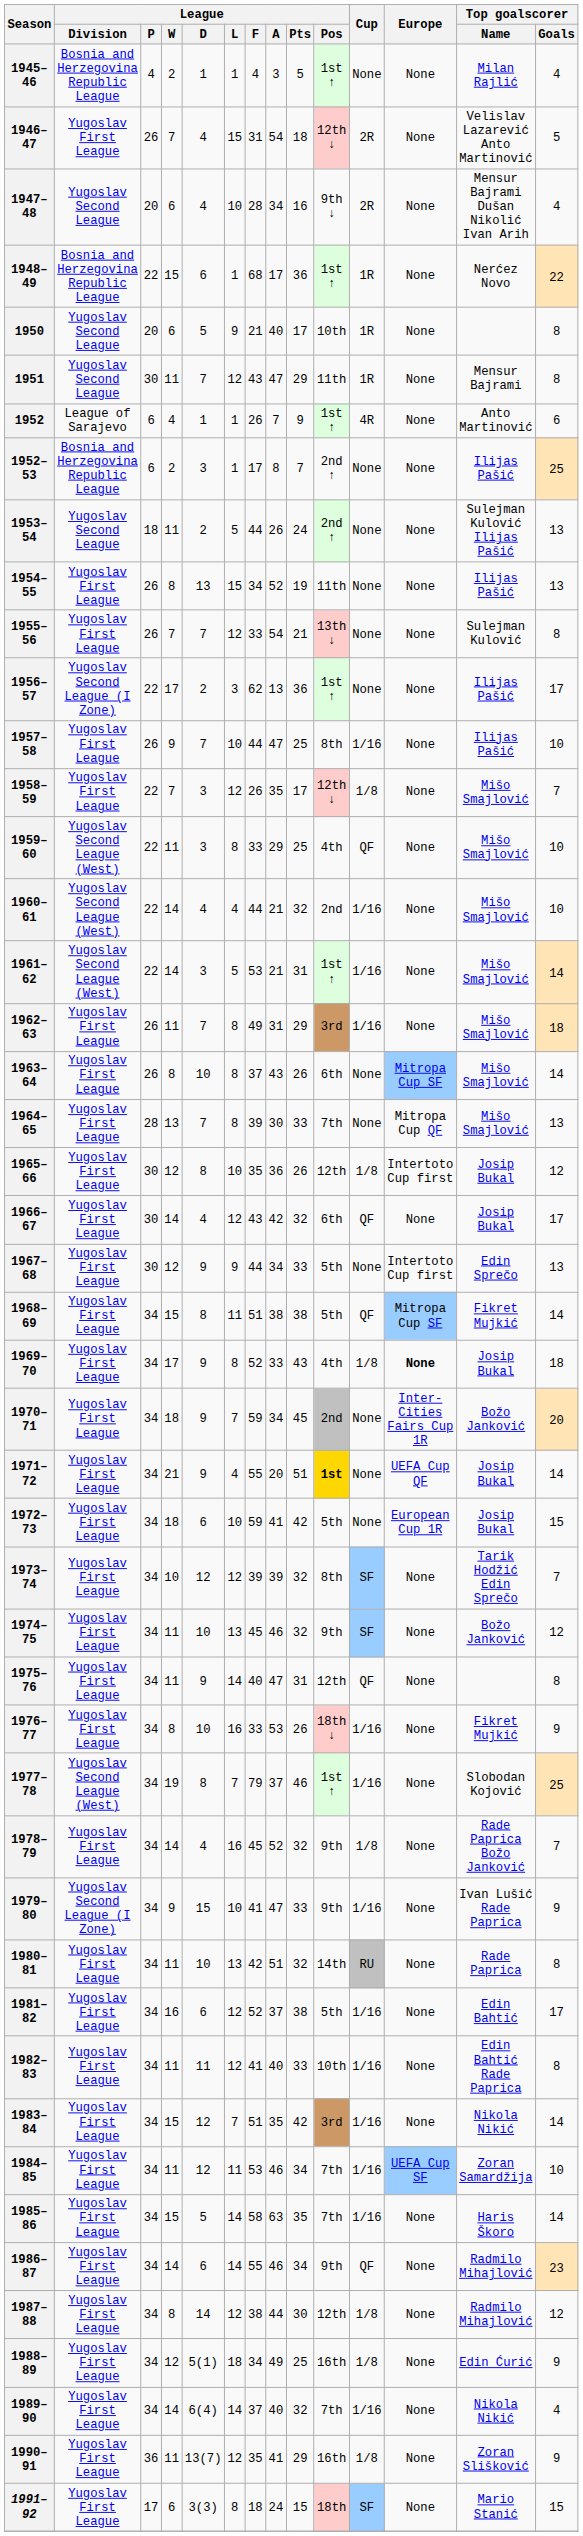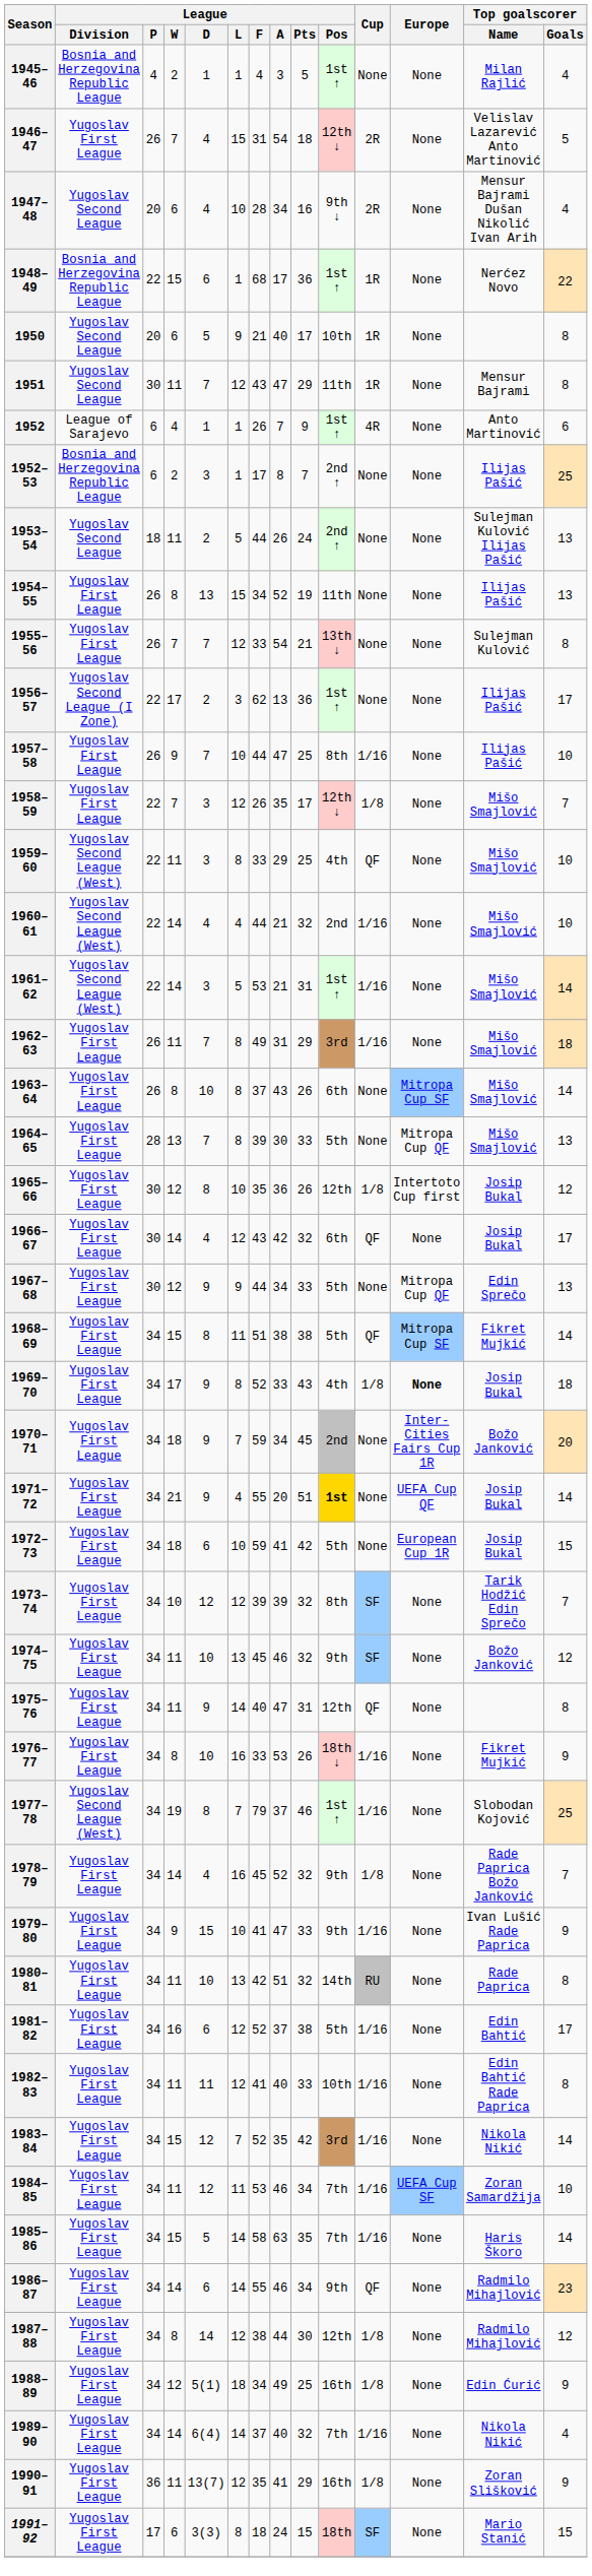 <table class="wikitable" style="text-align: center">
 <tr>
 <th rowspan="2">Season</th>
 <th colspan="9">League</th>
 <th rowspan="2">Cup</th>
 <th rowspan="2">Europe</th>
 <th colspan="2">Top goalscorer</th>
 </tr>
 <tr>
 <th>Division</th>
 <th width="20">P</th>
 <th width="20">W</th>
 <th width="20">D</th>
 <th width="20">L</th>
 <th width="20">F</th>
 <th width="20">A</th>
 <th width="20">Pts</th>
 <th>Pos</th>
 <th>Name</th>
 <th>Goals</th>
 </tr>
 <tr>
 <th>1945–46 </th>
 <td><a href='#'>Bosnia and Herzegovina Republic League</a></td>
 <td>4</td>
 <td>2</td>
 <td>1</td>
 <td>1</td>
 <td>4</td>
 <td>3</td>
 <td>5</td>
 <td bgcolor="#DDFFDD">1st ↑</td>
 <td>None</td>
 <td>None</td>
 <td><a href='#'>Milan Rajlić</a></td>
 <td>4</td>
 </tr>
 <tr>
 <th>1946–47 </th>
 <td><a href='#'>Yugoslav First League</a></td>
 <td>26</td>
 <td>7</td>
 <td>4</td>
 <td>15</td>
 <td>31</td>
 <td>54</td>
 <td>18</td>
 <td bgcolor=#FFCCCC>12th ↓</td>
 <td>2R</td>
 <td>None</td>
 <td>Velislav Lazarević <br> Anto Martinović</td>
 <td>5</td>
 </tr>
 <tr>
 <th>1947–48 </th>
 <td><a href='#'>Yugoslav Second League</a></td>
 <td>20</td>
 <td>6</td>
 <td>4</td>
 <td>10</td>
 <td>28</td>
 <td>34</td>
 <td>16</td>
 <td>9th ↓</td>
 <td>2R</td>
 <td>None</td>
 <td>Mensur Bajrami <br> Dušan Nikolić <br> Ivan Arih</td>
 <td>4</td>
 </tr>
 <tr>
 <th>1948–49 </th>
 <td><a href='#'>Bosnia and Herzegovina Republic League</a></td>
 <td>22</td>
 <td>15</td>
 <td>6</td>
 <td>1</td>
 <td>68</td>
 <td>17</td>
 <td>36</td>
 <td bgcolor="#DDFFDD">1st ↑</td>
 <td>1R</td>
 <td>None</td>
 <td>Nerćez Novo</td>
 <td bgcolor=Moccasin>22<sup></sup></td>
 </tr>
 <tr>
 <th>1950 </th>
 <td><a href='#'>Yugoslav Second League</a></td>
 <td>20</td>
 <td>6</td>
 <td>5</td>
 <td>9</td>
 <td>21</td>
 <td>40</td>
 <td>17</td>
 <td>10th</td>
 <td>1R</td>
 <td>None</td>
 <td></td>
 <td>8</td>
 </tr>
 <tr>
 <th>1951 </th>
 <td><a href='#'>Yugoslav Second League</a></td>
 <td>30</td>
 <td>11</td>
 <td>7</td>
 <td>12</td>
 <td>43</td>
 <td>47</td>
 <td>29</td>
 <td>11th</td>
 <td>1R</td>
 <td>None</td>
 <td>Mensur Bajrami</td>
 <td>8</td>
 </tr>
 <tr>
 <th>1952 </th>
 <td>League of Sarajevo</td>
 <td>6</td>
 <td>4</td>
 <td>1</td>
 <td>1</td>
 <td>26</td>
 <td>7</td>
 <td>9</td>
 <td bgcolor="#DDFFDD">1st ↑</td>
 <td>4R</td>
 <td>None</td>
 <td>Anto Martinović</td>
 <td>6</td>
 </tr>
 <tr>
 <th>1952–53 </th>
 <td><a href='#'>Bosnia and Herzegovina Republic League</a></td>
 <td>6</td>
 <td>2</td>
 <td>3</td>
 <td>1</td>
 <td>17</td>
 <td>8</td>
 <td>7</td>
 <td>2nd ↑</td>
 <td>None</td>
 <td>None</td>
 <td><a href='#'>Ilijas Pašić</a></td>
 <td bgcolor=Moccasin>25<sup></sup></td>
 </tr>
 <tr>
 <th>1953–54 </th>
 <td><a href='#'>Yugoslav Second League</a></td>
 <td>18</td>
 <td>11</td>
 <td>2</td>
 <td>5</td>
 <td>44</td>
 <td>26</td>
 <td>24</td>
 <td bgcolor="#DDFFDD">2nd ↑</td>
 <td>None</td>
 <td>None</td>
 <td>Sulejman Kulović <br> <a href='#'>Ilijas Pašić</a></td>
 <td>13</td>
 </tr>
 <tr>
 <th>1954–55 </th>
 <td><a href='#'>Yugoslav First League</a></td>
 <td>26</td>
 <td>8</td>
 <td>13</td>
 <td>15</td>
 <td>34</td>
 <td>52</td>
 <td>19</td>
 <td>11th</td>
 <td>None</td>
 <td>None</td>
 <td><a href='#'>Ilijas Pašić</a></td>
 <td>13</td>
 </tr>
 <tr>
 <th>1955–56 </th>
 <td><a href='#'>Yugoslav First League</a></td>
 <td>26</td>
 <td>7</td>
 <td>7</td>
 <td>12</td>
 <td>33</td>
 <td>54</td>
 <td>21</td>
 <td bgcolor=#FFCCCC>13th ↓</td>
 <td>None</td>
 <td>None</td>
 <td>Sulejman Kulović</td>
 <td>8</td>
 </tr>
 <tr>
 <th>1956–57 </th>
 <td><a href='#'>Yugoslav Second League (I Zone)</a></td>
 <td>22</td>
 <td>17</td>
 <td>2</td>
 <td>3</td>
 <td>62</td>
 <td>13</td>
 <td>36</td>
 <td bgcolor="#DDFFDD">1st ↑</td>
 <td>None</td>
 <td>None</td>
 <td><a href='#'>Ilijas Pašić</a></td>
 <td>17</td>
 </tr>
 <tr>
 <th>1957–58 </th>
 <td><a href='#'>Yugoslav First League</a></td>
 <td>26</td>
 <td>9</td>
 <td>7</td>
 <td>10</td>
 <td>44</td>
 <td>47</td>
 <td>25</td>
 <td>8th</td>
 <td>1/16</td>
 <td>None</td>
 <td><a href='#'>Ilijas Pašić</a></td>
 <td>10</td>
 </tr>
 <tr>
 <th>1958–59 </th>
 <td><a href='#'>Yugoslav First League</a></td>
 <td>22</td>
 <td>7</td>
 <td>3</td>
 <td>12</td>
 <td>26</td>
 <td>35</td>
 <td>17</td>
 <td bgcolor=#FFCCCC>12th ↓</td>
 <td>1/8</td>
 <td>None</td>
 <td><a href='#'>Mišo Smajlović</a></td>
 <td>7</td>
 </tr>
 <tr>
 <th>1959–60 </th>
 <td><a href='#'>Yugoslav Second League (West)</a></td>
 <td>22</td>
 <td>11</td>
 <td>3</td>
 <td>8</td>
 <td>33</td>
 <td>29</td>
 <td>25</td>
 <td>4th</td>
 <td>QF</td>
 <td>None</td>
 <td><a href='#'>Mišo Smajlović</a></td>
 <td>10</td>
 </tr>
 <tr>
 <th>1960–61 </th>
 <td><a href='#'>Yugoslav Second League (West)</a></td>
 <td>22</td>
 <td>14</td>
 <td>4</td>
 <td>4</td>
 <td>44</td>
 <td>21</td>
 <td>32</td>
 <td>2nd</td>
 <td>1/16</td>
 <td>None</td>
 <td><a href='#'>Mišo Smajlović</a></td>
 <td>10</td>
 </tr>
 <tr>
 <th>1961–62 </th>
 <td><a href='#'>Yugoslav Second League (West)</a></td>
 <td>22</td>
 <td>14</td>
 <td>3</td>
 <td>5</td>
 <td>53</td>
 <td>21</td>
 <td>31</td>
 <td bgcolor=#DDFFDD>1st ↑</td>
 <td>1/16</td>
 <td>None</td>
 <td><a href='#'>Mišo Smajlović</a></td>
 <td bgcolor=Moccasin>14<sup></sup></td>
 </tr>
 <tr>
 <th>1962–63 </th>
 <td><a href='#'>Yugoslav First League</a></td>
 <td>26</td>
 <td>11</td>
 <td>7</td>
 <td>8</td>
 <td>49</td>
 <td>31</td>
 <td>29</td>
 <td bgcolor=#cc9966>3rd</td>
 <td>1/16</td>
 <td>None</td>
 <td><a href='#'>Mišo Smajlović</a></td>
 <td bgcolor=Moccasin>18<sup></sup></td>
 </tr>
 <tr>
 <th>1963–64 </th>
 <td><a href='#'>Yugoslav First League</a></td>
 <td>26</td>
 <td>8</td>
 <td>10</td>
 <td>8</td>
 <td>37</td>
 <td>43</td>
 <td>26</td>
 <td>6th</td>
 <td>None</td>
 <td bgcolor="#9acdff"><a href='#'>Mitropa Cup SF</a></td>
 <td><a href='#'>Mišo Smajlović</a></td>
 <td>14</td>
 </tr>
 <tr>
 <th>1964–65 </th>
 <td><a href='#'>Yugoslav First League</a></td>
 <td>28</td>
 <td>13</td>
 <td>7</td>
 <td>8</td>
 <td>39</td>
 <td>30</td>
 <td>33</td>
-<td>7th</td>
+<td>5th</td>
 <td>None</td>
 <td>Mitropa Cup <a href='#'>QF</a></td>
 <td><a href='#'>Mišo Smajlović</a></td>
 <td>13</td>
 </tr>
 <tr>
 <th>1965–66  </th>
 <td><a href='#'>Yugoslav First League</a></td>
 <td>30</td>
 <td>12</td>
 <td>8</td>
 <td>10</td>
 <td>35</td>
 <td>36</td>
 <td>26</td>
 <td>12th</td>
 <td>1/8</td>
 <td>Intertoto Cup first</td>
 <td><a href='#'>Josip Bukal</a></td>
 <td>12</td>
 </tr>
 <tr>
 <th>1966–67 </th>
 <td><a href='#'>Yugoslav First League</a></td>
 <td>30</td>
 <td>14</td>
 <td>4</td>
 <td>12</td>
 <td>43</td>
 <td>42</td>
 <td>32</td>
 <td>6th</td>
 <td>QF</td>
 <td>None</td>
 <td><a href='#'>Josip Bukal</a></td>
 <td>17</td>
 </tr>
 <tr>
 <th>1967–68 </th>
 <td><a href='#'>Yugoslav First League</a></td>
 <td>30</td>
 <td>12</td>
 <td>9</td>
 <td>9</td>
 <td>44</td>
 <td>34</td>
 <td>33</td>
 <td>5th</td>
 <td>None</td>
-<td>Intertoto Cup first</td>
+<td>Mitropa Cup <a href='#'>QF</a></td>
 <td><a href='#'>Edin Sprečo</a></td>
 <td>13</td>
 </tr>
 <tr>
 <th>1968–69 </th>
 <td><a href='#'>Yugoslav First League</a></td>
 <td>34</td>
 <td>15</td>
 <td>8</td>
 <td>11</td>
 <td>51</td>
 <td>38</td>
 <td>38</td>
 <td>5th</td>
 <td>QF</td>
 <td bgcolor="#9acdff">Mitropa Cup <a href='#'>SF</a></td>
 <td><a href='#'>Fikret Mujkić</a></td>
 <td>14</td>
 </tr>
 <tr>
 <th>1969–70 </th>
 <td><a href='#'>Yugoslav First League</a></td>
 <td>34</td>
 <td>17</td>
 <td>9</td>
 <td>8</td>
 <td>52</td>
 <td>33</td>
 <td>43</td>
 <td>4th</td>
 <td>1/8</td>
 <td><strong>None</strong></td>
 <td><a href='#'>Josip Bukal</a></td>
 <td>18</td>
 </tr>
 <tr>
 <th>1970–71 </th>
 <td><a href='#'>Yugoslav First League</a></td>
 <td>34</td>
 <td>18</td>
 <td>9</td>
 <td>7</td>
 <td>59</td>
 <td>34</td>
 <td>45</td>
 <td bgcolor=silver>2nd</td>
 <td>None</td>
 <td><a href='#'>Inter-Cities Fairs Cup 1R</a></td>
 <td><a href='#'>Božo Janković</a></td>
 <td bgcolor=Moccasin>20<sup></sup></td>
 </tr>
 <tr>
 <th>1971–72 </th>
 <td><a href='#'>Yugoslav First League</a></td>
 <td>34</td>
 <td>21</td>
 <td>9</td>
 <td>4</td>
 <td>55</td>
 <td>20</td>
 <td>51</td>
 <td bgcolor=gold><strong>1st</strong></td>
 <td>None</td>
 <td><a href='#'>UEFA Cup QF</a></td>
 <td><a href='#'>Josip Bukal</a></td>
 <td>14</td>
 </tr>
 <tr>
 <th>1972–73 </th>
 <td><a href='#'>Yugoslav First League</a></td>
 <td>34</td>
 <td>18</td>
 <td>6</td>
 <td>10</td>
 <td>59</td>
 <td>41</td>
 <td>42</td>
 <td>5th</td>
 <td>None</td>
 <td><a href='#'>European Cup 1R</a></td>
 <td><a href='#'>Josip Bukal</a></td>
 <td>15</td>
 </tr>
 <tr>
 <th>1973–74 </th>
 <td><a href='#'>Yugoslav First League</a></td>
 <td>34</td>
 <td>10</td>
 <td>12</td>
 <td>12</td>
 <td>39</td>
 <td>39</td>
 <td>32</td>
 <td>8th</td>
 <td bgcolor="#9acdff">SF</td>
 <td>None</td>
 <td><a href='#'>Tarik Hodžić</a> <br> <a href='#'>Edin Sprečo</a></td>
 <td>7</td>
 </tr>
 <tr>
 <th>1974–75 </th>
 <td><a href='#'>Yugoslav First League</a></td>
 <td>34</td>
 <td>11</td>
 <td>10</td>
 <td>13</td>
 <td>45</td>
 <td>46</td>
 <td>32</td>
 <td>9th</td>
 <td bgcolor="#9acdff">SF</td>
 <td>None</td>
 <td><a href='#'>Božo Janković</a></td>
 <td>12</td>
 </tr>
 <tr>
 <th>1975–76 </th>
 <td><a href='#'>Yugoslav First League</a></td>
 <td>34</td>
 <td>11</td>
 <td>9</td>
 <td>14</td>
 <td>40</td>
 <td>47</td>
 <td>31</td>
 <td>12th</td>
 <td>QF</td>
 <td>None</td>
 <td></td>
 <td>8</td>
 </tr>
 <tr>
 <th>1976–77 </th>
 <td><a href='#'>Yugoslav First League</a></td>
 <td>34</td>
 <td>8</td>
 <td>10</td>
 <td>16</td>
 <td>33</td>
 <td>53</td>
 <td>26</td>
 <td bgcolor=#FFCCCC>18th ↓</td>
 <td>1/16</td>
 <td>None</td>
 <td><a href='#'>Fikret Mujkić</a></td>
 <td>9</td>
 </tr>
 <tr>
 <th>1977–78 </th>
 <td><a href='#'>Yugoslav Second League (West)</a></td>
 <td>34</td>
 <td>19</td>
 <td>8</td>
 <td>7</td>
 <td>79</td>
 <td>37</td>
 <td>46</td>
 <td bgcolor="#DDFFDD">1st ↑</td>
 <td>1/16</td>
 <td>None</td>
 <td>Slobodan Kojović</td>
 <td bgcolor=Moccasin>25<sup></sup></td>
 </tr>
 <tr>
 <th>1978–79 </th>
 <td><a href='#'>Yugoslav First League</a></td>
 <td>34</td>
 <td>14</td>
 <td>4</td>
 <td>16</td>
 <td>45</td>
 <td>52</td>
 <td>32</td>
 <td>9th</td>
 <td>1/8</td>
 <td>None</td>
 <td><a href='#'>Rade Paprica</a> <br> <a href='#'>Božo Janković</a></td>
 <td>7</td>
 </tr>
 <tr>
 <th>1979–80 </th>
-<td><a href='#'>Yugoslav Second League (I Zone)</a></td>
+<td><a href='#'>Yugoslav First League</a></td>
 <td>34</td>
 <td>9</td>
 <td>15</td>
 <td>10</td>
 <td>41</td>
 <td>47</td>
 <td>33</td>
 <td>9th</td>
 <td>1/16</td>
 <td>None</td>
 <td>Ivan Lušić <br> <a href='#'>Rade Paprica</a></td>
 <td>9</td>
 </tr>
 <tr>
 <th>1980–81 </th>
 <td><a href='#'>Yugoslav First League</a></td>
 <td>34</td>
 <td>11</td>
 <td>10</td>
 <td>13</td>
 <td>42</td>
 <td>51</td>
 <td>32</td>
 <td>14th</td>
 <td bgcolor=silver>RU</td>
 <td>None</td>
 <td><a href='#'>Rade Paprica</a></td>
 <td>8</td>
 </tr>
 <tr>
 <th>1981–82 </th>
 <td><a href='#'>Yugoslav First League</a></td>
 <td>34</td>
 <td>16</td>
 <td>6</td>
 <td>12</td>
 <td>52</td>
 <td>37</td>
 <td>38</td>
 <td>5th</td>
 <td>1/16</td>
 <td>None</td>
 <td><a href='#'>Edin Bahtić</a></td>
 <td>17</td>
 </tr>
 <tr>
 <th>1982–83 </th>
 <td><a href='#'>Yugoslav First League</a></td>
 <td>34</td>
 <td>11</td>
 <td>11</td>
 <td>12</td>
 <td>41</td>
 <td>40</td>
 <td>33</td>
 <td>10th</td>
 <td>1/16</td>
 <td>None</td>
 <td><a href='#'>Edin Bahtić</a> <br> <a href='#'>Rade Paprica</a></td>
 <td>8</td>
 </tr>
 <tr>
 <th>1983–84 </th>
 <td><a href='#'>Yugoslav First League</a></td>
 <td>34</td>
 <td>15</td>
 <td>12</td>
 <td>7</td>
-<td>51</td>
+<td>52</td>
 <td>35</td>
 <td>42</td>
 <td bgcolor=#cc9966>3rd</td>
 <td>1/16</td>
 <td>None</td>
 <td><a href='#'>Nikola Nikić</a></td>
 <td>14</td>
 </tr>
 <tr>
 <th>1984–85 </th>
 <td><a href='#'>Yugoslav First League</a></td>
 <td>34</td>
 <td>11</td>
 <td>12</td>
 <td>11</td>
 <td>53</td>
 <td>46</td>
 <td>34</td>
 <td>7th</td>
 <td>1/16</td>
 <td bgcolor="#9acdff"><a href='#'>UEFA Cup SF</a></td>
 <td><a href='#'>Zoran Samardžija</a></td>
 <td>10</td>
 </tr>
 <tr>
 <th>1985–86 </th>
 <td><a href='#'>Yugoslav First League</a></td>
 <td>34</td>
 <td>15</td>
 <td>5</td>
 <td>14</td>
 <td>58</td>
 <td>63</td>
 <td>35</td>
 <td>7th</td>
 <td>1/16</td>
 <td>None</td>
 <td> <br> <a href='#'>Haris Škoro</a></td>
 <td>14</td>
 </tr>
 <tr>
 <th>1986–87 </th>
 <td><a href='#'>Yugoslav First League</a></td>
 <td>34</td>
 <td>14</td>
 <td>6</td>
 <td>14</td>
 <td>55</td>
 <td>46</td>
 <td>34</td>
 <td>9th</td>
 <td>QF</td>
 <td>None</td>
 <td><a href='#'>Radmilo Mihajlović</a></td>
 <td bgcolor=Moccasin>23<sup></sup></td>
 </tr>
 <tr>
 <th>1987–88 </th>
 <td><a href='#'>Yugoslav First League</a></td>
 <td>34</td>
 <td>8</td>
 <td>14</td>
 <td>12</td>
 <td>38</td>
 <td>44</td>
 <td>30</td>
 <td>12th</td>
 <td>1/8</td>
 <td>None</td>
 <td><a href='#'>Radmilo Mihajlović</a></td>
 <td>12</td>
 </tr>
 <tr>
 <th>1988–89 </th>
 <td><a href='#'>Yugoslav First League</a></td>
 <td>34</td>
 <td>12</td>
 <td>5(1)</td>
 <td>18</td>
 <td>34</td>
 <td>49</td>
 <td>25</td>
 <td>16th</td>
 <td>1/8</td>
 <td>None</td>
 <td><a href='#'>Edin Ćurić</a></td>
 <td>9</td>
 </tr>
 <tr>
 <th>1989–90 </th>
 <td><a href='#'>Yugoslav First League</a></td>
 <td>34</td>
 <td>14</td>
 <td>6(4)</td>
 <td>14</td>
 <td>37</td>
 <td>40</td>
 <td>32</td>
 <td>7th</td>
 <td>1/16</td>
 <td>None</td>
 <td><a href='#'>Nikola Nikić</a></td>
 <td>4</td>
 </tr>
 <tr>
 <th>1990–91 </th>
 <td><a href='#'>Yugoslav First League</a></td>
 <td>36</td>
 <td>11</td>
 <td>13(7)</td>
 <td>12</td>
 <td>35</td>
 <td>41</td>
 <td>29</td>
 <td>16th</td>
 <td>1/8</td>
 <td>None</td>
 <td><a href='#'>Zoran Slišković</a></td>
 <td>9</td>
 </tr>
 <tr>
 <th><em>1991–92</em>  </th>
 <td><a href='#'>Yugoslav First League</a></td>
 <td>17</td>
 <td>6</td>
 <td>3(3)</td>
 <td>8</td>
 <td>18</td>
 <td>24</td>
 <td>15</td>
 <td bgcolor=#FFCCCC>18th</td>
 <td bgcolor="#9acdff">SF</td>
 <td>None</td>
 <td><a href='#'>Mario Stanić</a></td>
 <td>15</td>
 </tr>
 <tr>
 </tr>
 </table>
